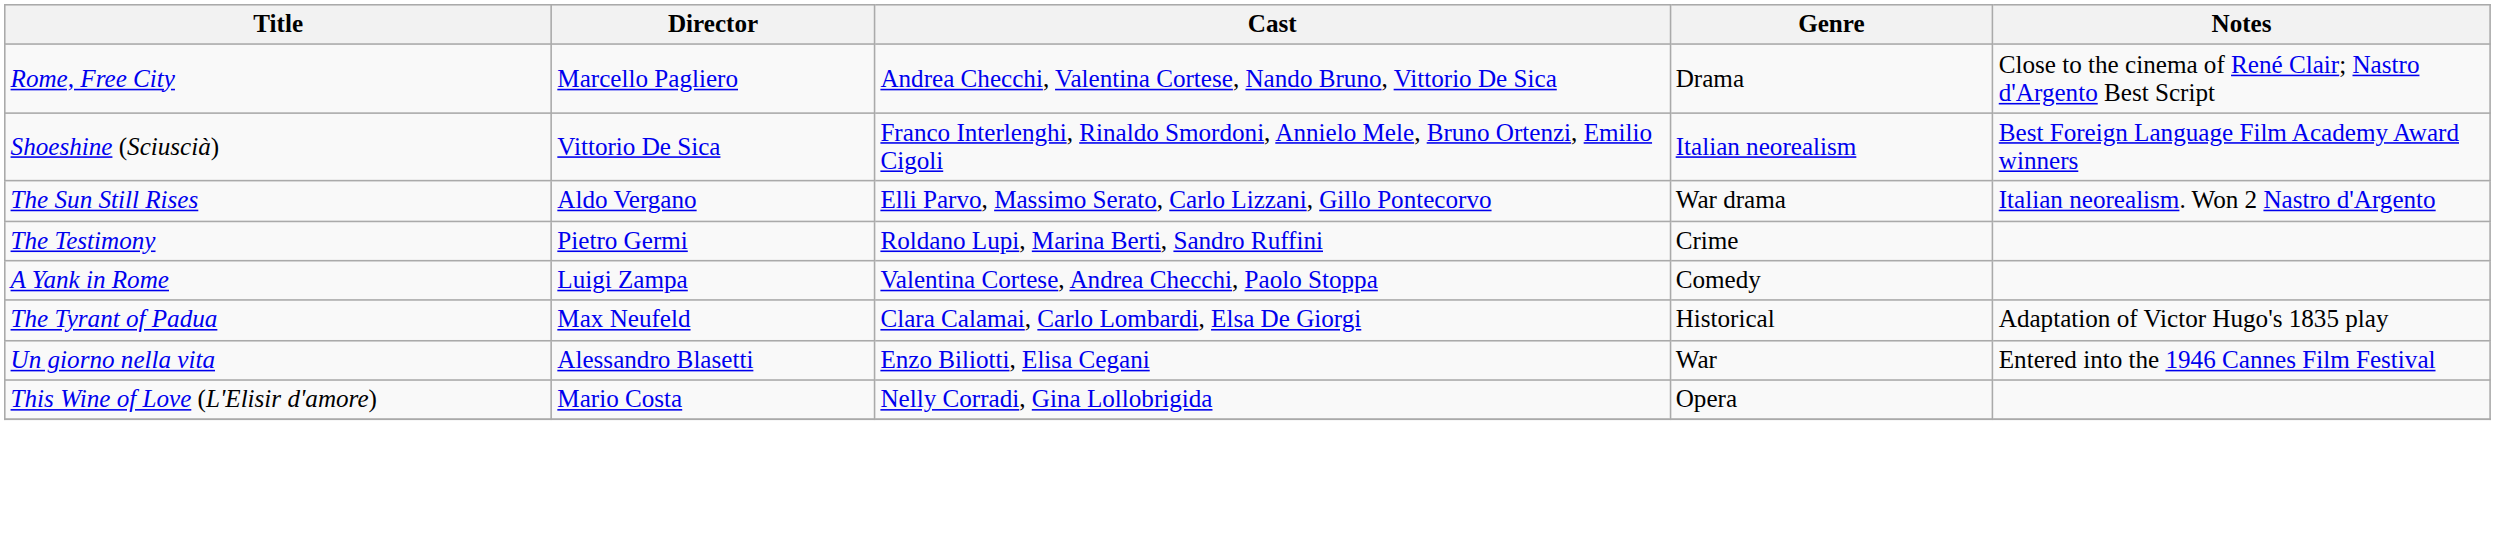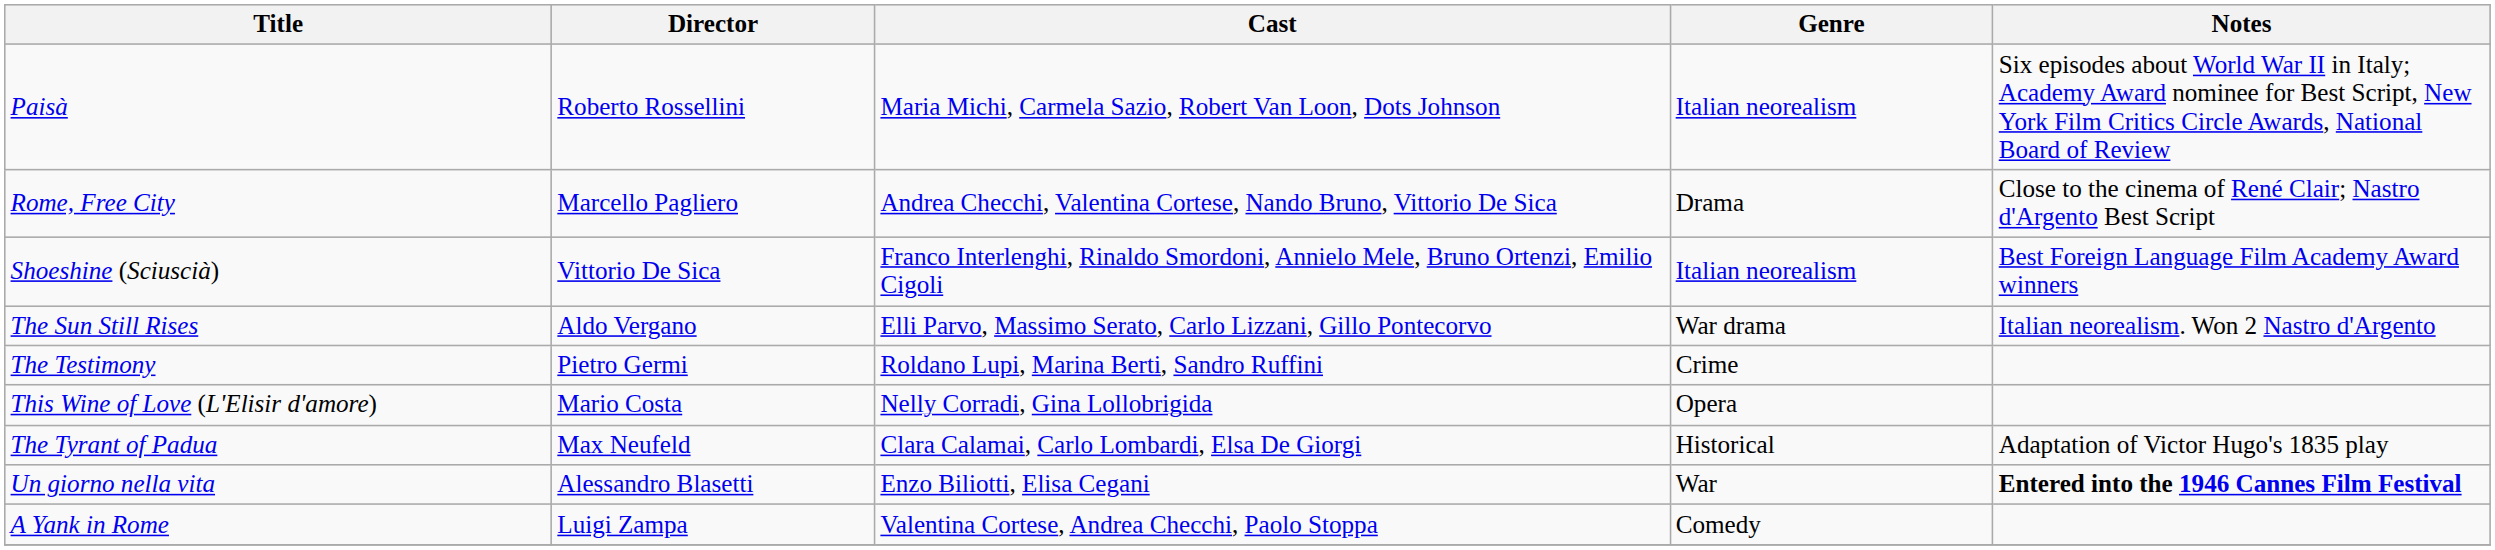 <table class="wikitable" style="width:100%;">
 <tr>
 <th style="width:22%;">Title</th>
 <th style="width:13%;">Director</th>
 <th style="width:32%;">Cast</th>
 <th style="width:13%;">Genre</th>
 <th style="width:20%;">Notes</th>
+</tr>
+<tr>
+<td><em><a href='#'>Paisà</a></em></td>
+<td><a href='#'>Roberto Rossellini</a></td>
+<td><a href='#'>Maria Michi</a>, <a href='#'>Carmela Sazio</a>, <a href='#'>Robert Van Loon</a>, <a href='#'>Dots Johnson</a></td>
+<td><a href='#'>Italian neorealism</a></td>
+<td>Six episodes about <a href='#'>World War II</a> in Italy; <a href='#'>Academy Award</a> nominee for Best Script, <a href='#'>New York Film Critics Circle Awards</a>, <a href='#'>National Board of Review</a></td>
 </tr>
 <tr>
 <td><em><a href='#'>Rome, Free City</a></em></td>
 <td><a href='#'>Marcello Pagliero</a></td>
 <td><a href='#'>Andrea Checchi</a>, <a href='#'>Valentina Cortese</a>, <a href='#'>Nando Bruno</a>, <a href='#'>Vittorio De Sica</a></td>
 <td>Drama</td>
 <td> Close to the cinema of <a href='#'>René Clair</a>; <a href='#'>Nastro d'Argento</a> Best Script</td>
 </tr>
 <tr>
 <td><em><a href='#'>Shoeshine</a></em> (<em>Sciuscià</em>)</td>
 <td><a href='#'>Vittorio De Sica</a></td>
 <td><a href='#'>Franco Interlenghi</a>, <a href='#'>Rinaldo Smordoni</a>, <a href='#'>Annielo Mele</a>, <a href='#'>Bruno Ortenzi</a>, <a href='#'>Emilio Cigoli</a></td>
 <td><a href='#'>Italian neorealism</a></td>
 <td><a href='#'>Best Foreign Language Film Academy Award winners</a></td>
 </tr>
 <tr>
 <td><em><a href='#'>The Sun Still Rises</a></em></td>
 <td><a href='#'>Aldo Vergano</a></td>
 <td><a href='#'>Elli Parvo</a>, <a href='#'>Massimo Serato</a>, <a href='#'>Carlo Lizzani</a>, <a href='#'>Gillo Pontecorvo</a></td>
 <td>War drama</td>
 <td><a href='#'>Italian neorealism</a>. Won 2 <a href='#'>Nastro d'Argento</a></td>
 </tr>
 <tr>
 <td><em><a href='#'>The Testimony</a></em></td>
 <td><a href='#'>Pietro Germi</a></td>
 <td><a href='#'>Roldano Lupi</a>, <a href='#'>Marina Berti</a>, <a href='#'>Sandro Ruffini</a></td>
 <td>Crime</td>
 <td></td>
 </tr>
 <tr>
-<td><em><a href='#'>A Yank in Rome</a></em></td>
-<td><a href='#'>Luigi Zampa</a></td>
-<td><a href='#'>Valentina Cortese</a>, <a href='#'>Andrea Checchi</a>, <a href='#'>Paolo Stoppa</a></td>
-<td>Comedy</td>
+<td><em><a href='#'>This Wine of Love</a></em> (<em>L'Elisir d'amore</em>)</td>
+<td><a href='#'>Mario Costa</a></td>
+<td><a href='#'>Nelly Corradi</a>, <a href='#'>Gina Lollobrigida</a></td>
+<td>Opera</td>
 <td></td>
 </tr>
 <tr>
 <td><em><a href='#'>The Tyrant of Padua</a></em></td>
 <td><a href='#'>Max Neufeld</a></td>
 <td><a href='#'>Clara Calamai</a>, <a href='#'>Carlo Lombardi</a>, <a href='#'>Elsa De Giorgi</a></td>
 <td>Historical</td>
 <td>Adaptation of Victor Hugo's 1835 play</td>
 </tr>
 <tr>
 <td><em><a href='#'>Un giorno nella vita</a></em></td>
 <td><a href='#'>Alessandro Blasetti</a></td>
 <td><a href='#'>Enzo Biliotti</a>, <a href='#'>Elisa Cegani</a></td>
 <td>War</td>
-<td>Entered into the <a href='#'>1946 Cannes Film Festival</a></td>
+<td><strong>Entered into the <a href='#'>1946 Cannes Film Festival</a></strong></td>
 </tr>
 <tr>
-<td><em><a href='#'>This Wine of Love</a></em> (<em>L'Elisir d'amore</em>)</td>
-<td><a href='#'>Mario Costa</a></td>
-<td><a href='#'>Nelly Corradi</a>, <a href='#'>Gina Lollobrigida</a></td>
-<td>Opera</td>
+<td><em><a href='#'>A Yank in Rome</a></em></td>
+<td><a href='#'>Luigi Zampa</a></td>
+<td><a href='#'>Valentina Cortese</a>, <a href='#'>Andrea Checchi</a>, <a href='#'>Paolo Stoppa</a></td>
+<td>Comedy</td>
 <td></td>
 </tr>
 <tr>
 </tr>
 </table>
